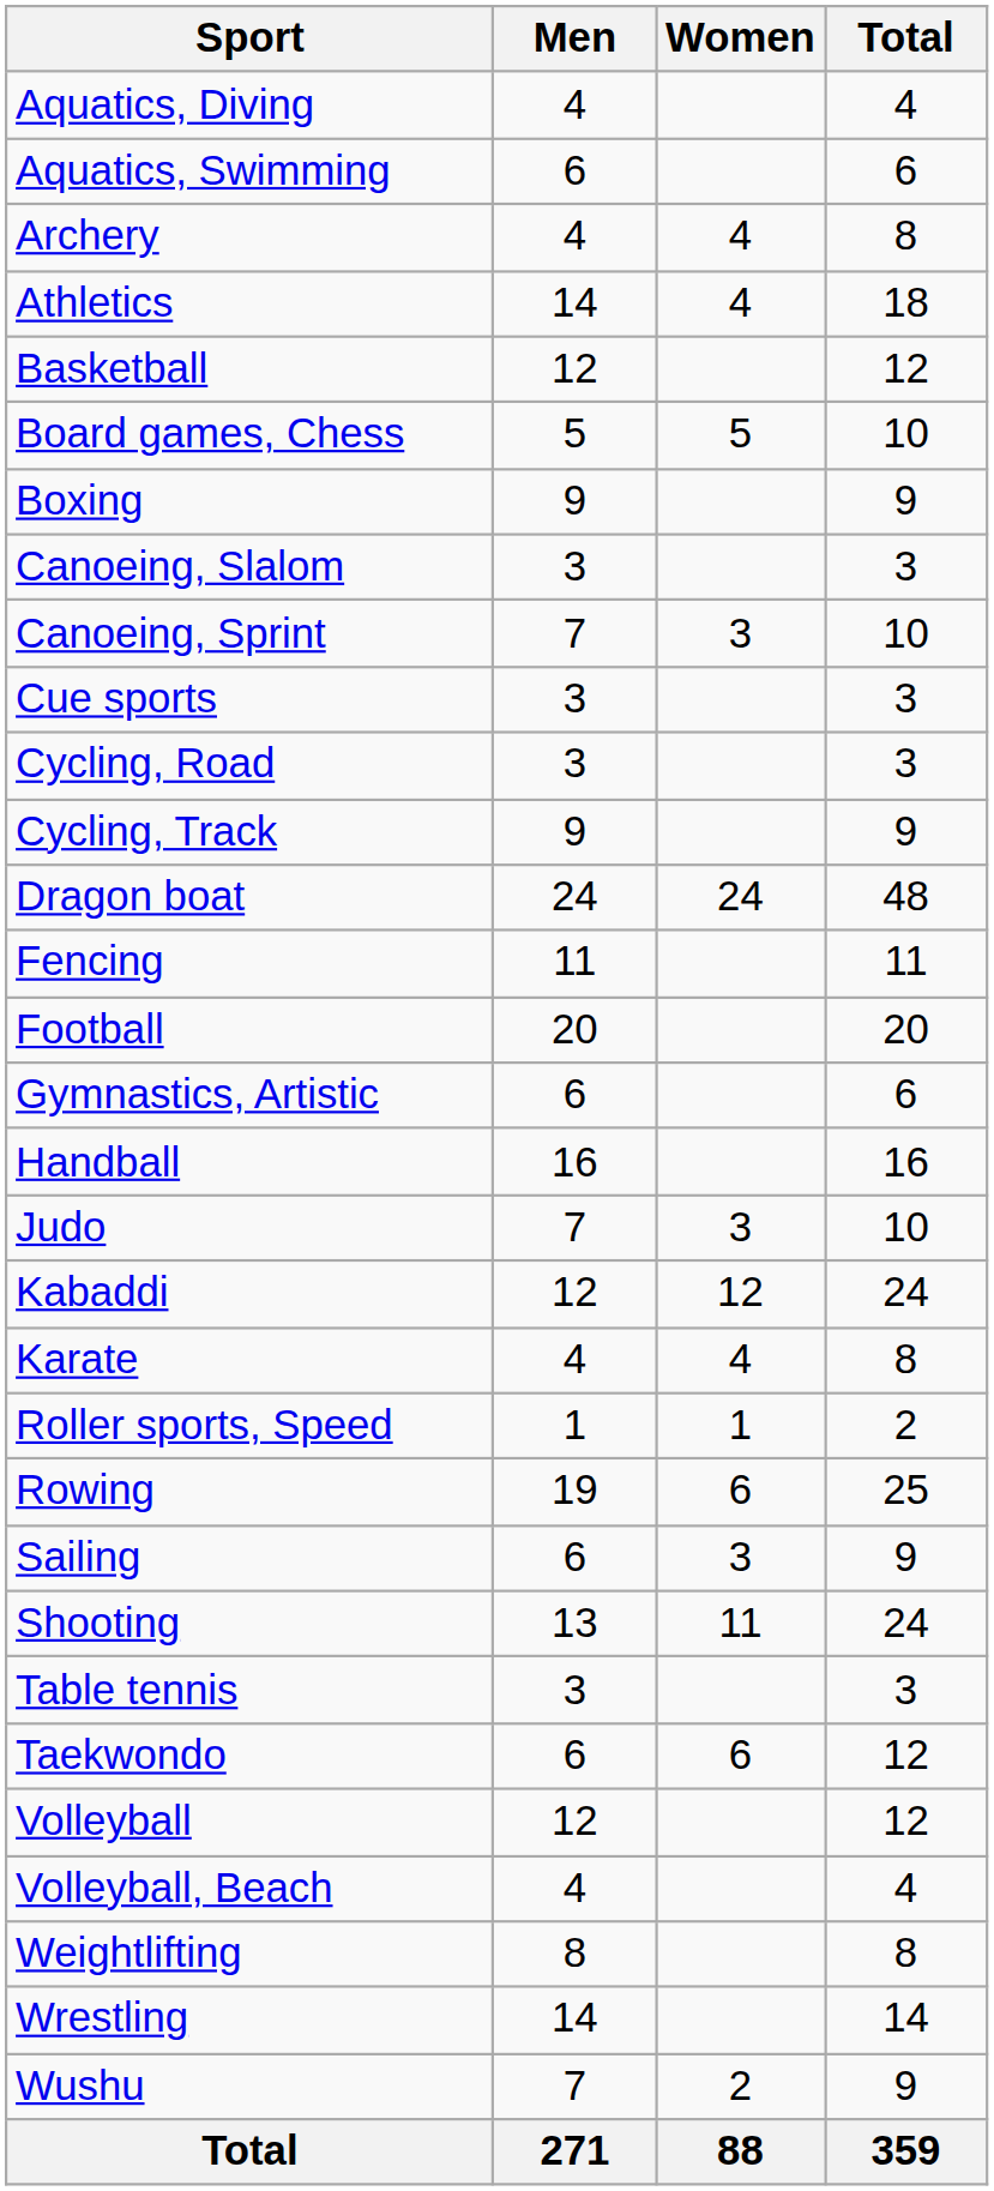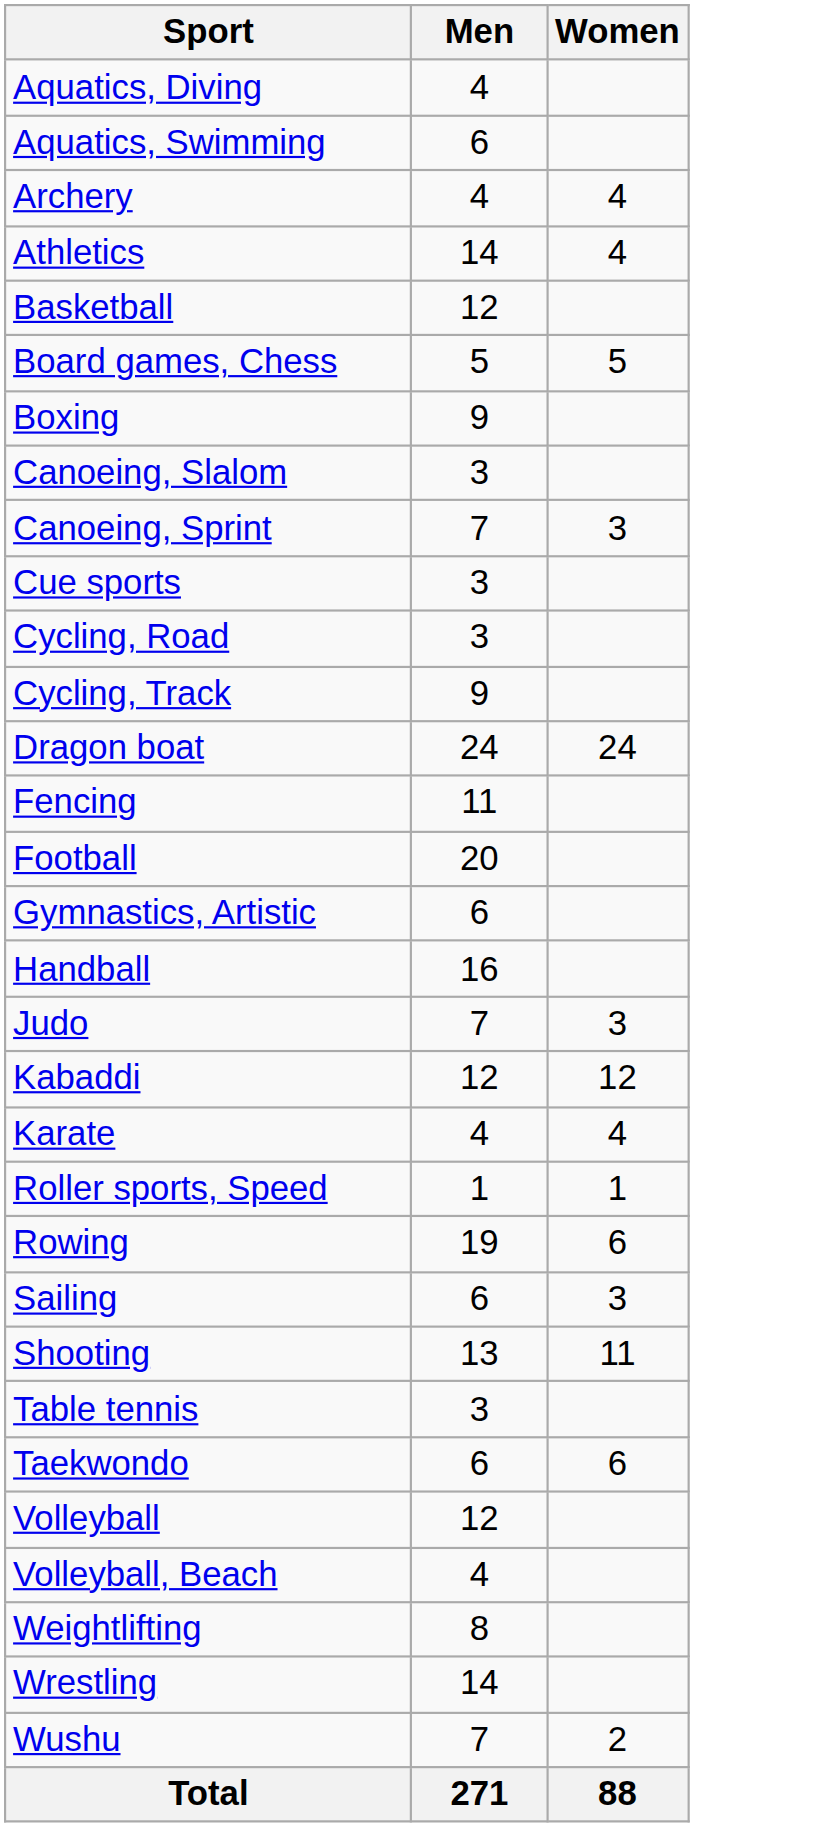 <table class="wikitable sortable" style="text-align:center;">
 <tr>
 <th width=180>Sport</th>
 <th width=55>Men</th>
 <th width=55>Women</th>
-<th width=55>Total</th>
 </tr>
 <tr>
 <td align=left><a href='#'>Aquatics, Diving</a></td>
 <td>4</td>
 <td></td>
-<td>4</td>
 </tr>
 <tr>
 <td align=left><a href='#'>Aquatics, Swimming</a></td>
 <td>6</td>
 <td></td>
-<td>6</td>
 </tr>
 <tr>
 <td align=left><a href='#'>Archery</a></td>
 <td>4</td>
 <td>4</td>
-<td>8</td>
 </tr>
 <tr>
 <td align=left><a href='#'>Athletics</a></td>
 <td>14</td>
 <td>4</td>
-<td>18</td>
 </tr>
 <tr>
 <td align=left><a href='#'>Basketball</a></td>
 <td>12</td>
 <td></td>
-<td>12</td>
 </tr>
 <tr>
 <td align=left><a href='#'>Board games, Chess</a></td>
 <td>5</td>
 <td>5</td>
-<td>10</td>
 </tr>
 <tr>
 <td align=left><a href='#'>Boxing</a></td>
 <td>9</td>
 <td></td>
-<td>9</td>
 </tr>
 <tr>
 <td align=left><a href='#'>Canoeing, Slalom</a></td>
 <td>3</td>
 <td></td>
-<td>3</td>
 </tr>
 <tr>
 <td align=left><a href='#'>Canoeing, Sprint</a></td>
 <td>7</td>
 <td>3</td>
-<td>10</td>
 </tr>
 <tr>
 <td align=left><a href='#'>Cue sports</a></td>
 <td>3</td>
 <td></td>
-<td>3</td>
 </tr>
 <tr>
 <td align=left><a href='#'>Cycling, Road</a></td>
 <td>3</td>
 <td></td>
-<td>3</td>
 </tr>
 <tr>
 <td align=left><a href='#'>Cycling, Track</a></td>
 <td>9</td>
 <td></td>
-<td>9</td>
 </tr>
 <tr>
 <td align=left><a href='#'>Dragon boat</a></td>
 <td>24</td>
 <td>24</td>
-<td>48</td>
 </tr>
 <tr>
 <td align=left><a href='#'>Fencing</a></td>
 <td>11</td>
 <td></td>
-<td>11</td>
 </tr>
 <tr>
 <td align=left><a href='#'>Football</a></td>
 <td>20</td>
 <td></td>
-<td>20</td>
 </tr>
 <tr>
 <td align=left><a href='#'>Gymnastics, Artistic</a></td>
 <td>6</td>
 <td></td>
-<td>6</td>
 </tr>
 <tr>
 <td align=left><a href='#'>Handball</a></td>
 <td>16</td>
 <td></td>
-<td>16</td>
 </tr>
 <tr>
 <td align=left><a href='#'>Judo</a></td>
 <td>7</td>
 <td>3</td>
-<td>10</td>
 </tr>
 <tr>
 <td align=left><a href='#'>Kabaddi</a></td>
 <td>12</td>
 <td>12</td>
-<td>24</td>
 </tr>
 <tr>
 <td align=left><a href='#'>Karate</a></td>
 <td>4</td>
 <td>4</td>
-<td>8</td>
 </tr>
 <tr>
 <td align=left><a href='#'>Roller sports, Speed</a></td>
 <td>1</td>
 <td>1</td>
-<td>2</td>
 </tr>
 <tr>
 <td align=left><a href='#'>Rowing</a></td>
 <td>19</td>
 <td>6</td>
-<td>25</td>
 </tr>
 <tr>
 <td align=left><a href='#'>Sailing</a></td>
 <td>6</td>
 <td>3</td>
-<td>9</td>
 </tr>
 <tr>
 <td align=left><a href='#'>Shooting</a></td>
 <td>13</td>
 <td>11</td>
-<td>24</td>
 </tr>
 <tr>
 <td align=left><a href='#'>Table tennis</a></td>
 <td>3</td>
 <td></td>
-<td>3</td>
 </tr>
 <tr>
 <td align=left><a href='#'>Taekwondo</a></td>
 <td>6</td>
 <td>6</td>
-<td>12</td>
 </tr>
 <tr>
 <td align=left><a href='#'>Volleyball</a></td>
 <td>12</td>
 <td></td>
-<td>12</td>
 </tr>
 <tr>
 <td align=left><a href='#'>Volleyball, Beach</a></td>
 <td>4</td>
 <td></td>
-<td>4</td>
 </tr>
 <tr>
 <td align=left><a href='#'>Weightlifting</a></td>
 <td>8</td>
 <td></td>
-<td>8</td>
 </tr>
 <tr>
 <td align=left><a href='#'>Wrestling</a></td>
 <td>14</td>
 <td></td>
-<td>14</td>
 </tr>
 <tr>
 <td align=left><a href='#'>Wushu</a></td>
 <td>7</td>
 <td>2</td>
-<td>9</td>
 </tr>
 <tr class="sortbottom">
 <th>Total</th>
 <th>271</th>
 <th>88</th>
-<th>359</th>
 </tr>
 </table>
